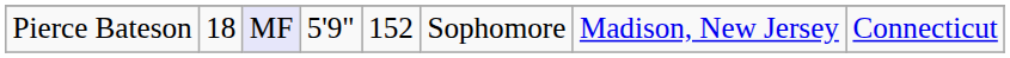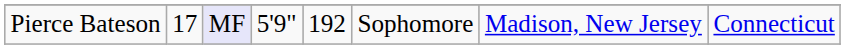 <table class="wikitable sortable" border="1" style="text-align:center;">
 <tr align=center>
 </tr>
 <tr>
 <td>Pierce Bateson</td>
-<td>18</td>
+<td>17</td>
 <td style="background: lavender;">MF</td>
 <td>5'9"</td>
-<td>152</td>
+<td>192</td>
 <td>Sophomore</td>
 <td><a href='#'>Madison, New Jersey</a></td>
 <td><a href='#'>Connecticut</a></td>
 </tr>
 </table>
